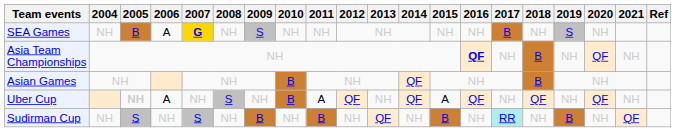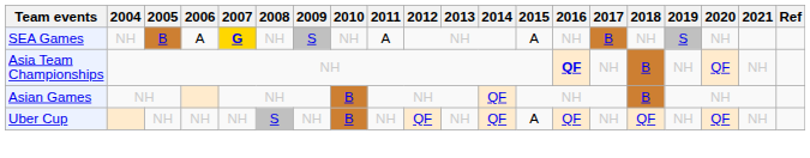 <table class="wikitable" style="font-size: 90%; text-align:center">
 <tr>
 <th>Team events</th>
 <th>2004</th>
 <th>2005</th>
 <th>2006</th>
 <th>2007</th>
 <th>2008</th>
 <th>2009</th>
 <th>2010</th>
 <th>2011</th>
 <th>2012</th>
 <th>2013</th>
 <th>2014</th>
 <th>2015</th>
 <th>2016</th>
 <th>2017</th>
 <th>2018</th>
 <th>2019</th>
 <th>2020</th>
 <th>2021</th>
 <th>Ref</th>
 </tr>
 <tr>
 <td bgcolor="#ECF2FF"; align="left"><a href='#'>SEA Games</a></td>
 <td style=color:#ccc>NH</td>
 <td bgcolor=CD7F32><a href='#'>B</a></td>
 <td>A</td>
 <td bgcolor=gold><a href='#'><strong>G</strong></a></td>
 <td style=color:#ccc>NH</td>
 <td bgcolor=silver><a href='#'>S</a></td>
 <td style=color:#ccc>NH</td>
-<td style=color:#ccc>NH</td>
+<td>A</td>
 <td colspan="3" style=color:#ccc>NH</td>
-<td style=color:#ccc>NH</td>
+<td>A</td>
 <td style=color:#ccc>NH</td>
 <td bgcolor=CD7F32><a href='#'>B</a></td>
 <td style=color:#ccc>NH</td>
 <td bgcolor=silver><a href='#'>S</a></td>
 <td style=color:#ccc>NH</td>
 <td></td>
 <td></td>
 </tr>
 <tr>
 <td bgcolor="#ECF2FF"; align="left"><a href='#'>Asia Team Championships</a></td>
 <td colspan="12" style=color:#ccc>NH</td>
 <td bgcolor=FFEBCD><strong><a href='#'>QF</a></strong></td>
 <td style=color:#ccc>NH</td>
 <td bgcolor=CD7F32><a href='#'>B</a></td>
 <td style=color:#ccc>NH</td>
 <td bgcolor=FFEBCD><a href='#'>QF</a></td>
 <td style=color:#ccc>NH</td>
 <td></td>
 </tr>
 <tr>
 <td bgcolor="#ECF2FF"; align="left"><a href='#'>Asian Games</a></td>
 <td colspan="2" style=color:#ccc>NH</td>
 <td bgcolor=FFEBCD><a href='#'></a></td>
 <td colspan="3" style=color:#ccc>NH</td>
 <td bgcolor=CD7F32><a href='#'>B</a></td>
 <td colspan="3" style=color:#ccc>NH</td>
 <td bgcolor=FFEBCD><a href='#'>QF</a></td>
 <td colspan="3" style=color:#ccc>NH</td>
 <td bgcolor=CD7F32><a href='#'>B</a></td>
 <td colspan="3" style=color:#ccc>NH</td>
 <td></td>
 </tr>
 <tr>
 <td bgcolor="#ECF2FF"; align="left"><a href='#'>Uber Cup</a></td>
 <td bgcolor=FFEBCD><a href='#'></a></td>
-<td style=color:#ccc><strong>NH</strong></td>
-<td>A</td>
+<td style=color:#ccc>NH</td>
+<td style=color:#ccc>NH</td>
 <td style=color:#ccc>NH</td>
 <td bgcolor=silver><a href='#'>S</a></td>
 <td style=color:#ccc>NH</td>
 <td bgcolor=CD7F32><a href='#'>B</a></td>
-<td>A</td>
+<td style=color:#ccc>NH</td>
 <td bgcolor=FFEBCD><a href='#'>QF</a></td>
 <td style=color:#ccc>NH</td>
 <td bgcolor=FFEBCD><a href='#'>QF</a></td>
 <td>A</td>
 <td bgcolor=FFEBCD><a href='#'>QF</a></td>
 <td style=color:#ccc>NH</td>
 <td bgcolor=FFEBCD><a href='#'>QF</a></td>
 <td style=color:#ccc>NH</td>
 <td bgcolor=FFEBCD><a href='#'>QF</a></td>
 <td style=color:#ccc>NH</td>
 <td></td>
 </tr>
-<tr>
-<td bgcolor="#ECF2FF"; align="left"><a href='#'>Sudirman Cup</a></td>
-<td style=color:#ccc>NH</td>
-<td bgcolor=silver><a href='#'>S</a></td>
-<td style=color:#ccc>NH</td>
-<td bgcolor=silver><a href='#'>S</a></td>
-<td style=color:#ccc>NH</td>
-<td bgcolor=CD7F32><a href='#'>B</a></td>
-<td style=color:#ccc>NH</td>
-<td bgcolor=CD7F32><a href='#'>B</a></td>
-<td style=color:#ccc>NH</td>
-<td bgcolor=FFEBCD><a href='#'>QF</a></td>
-<td style=color:#ccc>NH</td>
-<td bgcolor=CD7F32><a href='#'>B</a></td>
-<td style=color:#ccc>NH</td>
-<td bgcolor=AFEEEE><a href='#'>RR</a></td>
-<td style=color:#ccc>NH</td>
-<td bgcolor=CD7F32><a href='#'>B</a></td>
-<td style=color:#ccc>NH</td>
-<td bgcolor=FFEBCD><a href='#'>QF</a></td>
-<td></td>
-</tr>
 </table>
